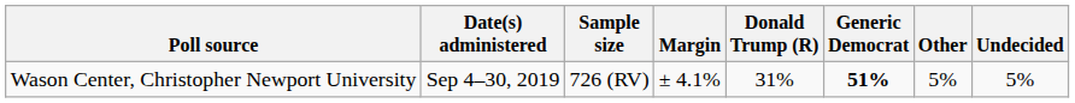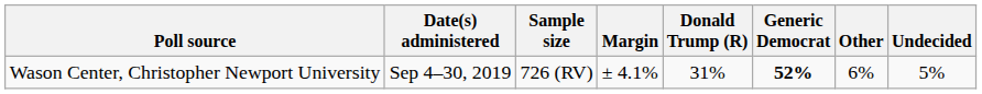 <table class="wikitable" style="font-size:90%;text-align:center;">
 <tr valign=bottom style="font-size:90%;">
 <th>Poll source</th>
 <th>Date(s)<br>administered</th>
 <th>Sample<br>size</th>
 <th>Margin<br></th>
 <th>Donald<br>Trump (R)</th>
 <th>Generic<br>Democrat</th>
 <th>Other</th>
 <th>Undecided</th>
 </tr>
 <tr>
 <td>Wason Center, Christopher Newport University</td>
 <td>Sep 4–30, 2019</td>
 <td>726 (RV)</td>
 <td>± 4.1%</td>
 <td>31%</td>
-<td><strong>51%</strong></td>
-<td>5%</td>
+<td><strong>52%</strong></td>
+<td>6%</td>
 <td>5%</td>
 </tr>
 </table>
